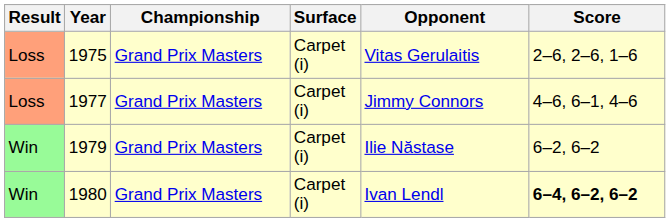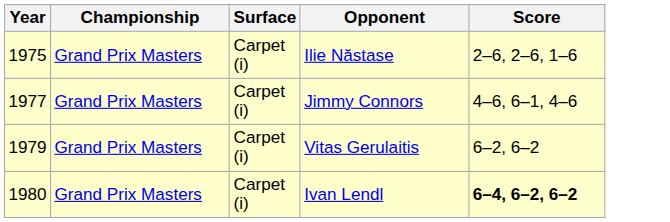 <table class="sortable wikitable">
 <tr>
-<th style="width:40px">Result</th>
 <th style="width:30px">Year</th>
 <th style="width:160px">Championship</th>
 <th style="width:50px">Surface</th>
 <th style="width:150px">Opponent</th>
 <th style="width:120px" class="unsortable">Score</th>
 </tr>
 <tr style="background:#ffc;">
-<td style="background:#ffa07a;">Loss</td>
 <td>1975</td>
 <td><a href='#'>Grand Prix Masters</a></td>
 <td>Carpet (i)</td>
-<td> <a href='#'>Vitas Gerulaitis</a></td>
+<td> <a href='#'>Ilie Năstase</a></td>
 <td>2–6, 2–6, 1–6</td>
 </tr>
 <tr style="background:#ffc;">
-<td style="background:#ffa07a;">Loss</td>
 <td>1977</td>
 <td><a href='#'>Grand Prix Masters</a></td>
 <td>Carpet (i)</td>
 <td> <a href='#'>Jimmy Connors</a></td>
 <td>4–6, 6–1, 4–6</td>
 </tr>
 <tr style="background:#ffc;">
-<td style="background:#98fb98;">Win</td>
 <td>1979</td>
 <td><a href='#'>Grand Prix Masters</a></td>
 <td>Carpet (i)</td>
-<td> <a href='#'>Ilie Năstase</a></td>
+<td> <a href='#'>Vitas Gerulaitis</a></td>
 <td>6–2, 6–2</td>
 </tr>
 <tr style="background:#ffc;">
-<td style="background:#98fb98;">Win</td>
 <td>1980</td>
 <td><a href='#'>Grand Prix Masters</a></td>
 <td>Carpet (i)</td>
 <td> <a href='#'>Ivan Lendl</a></td>
 <td><strong>6–4, 6–2, 6–2</strong></td>
 </tr>
 </table>
